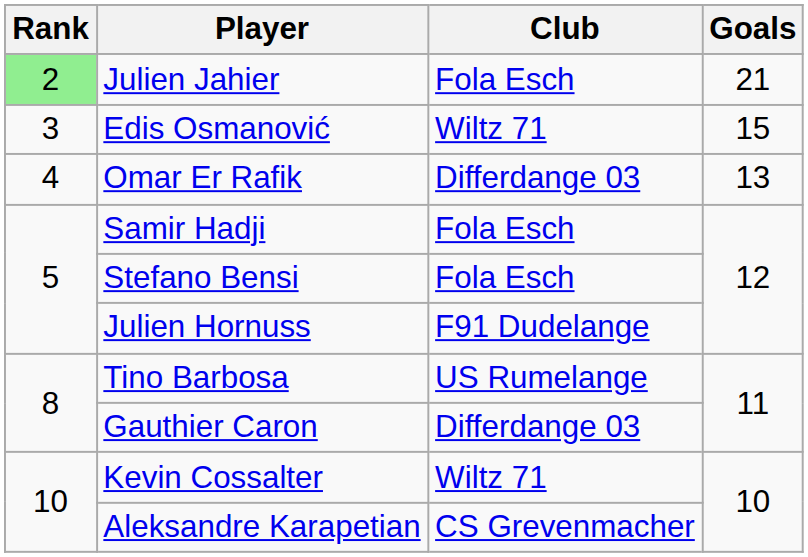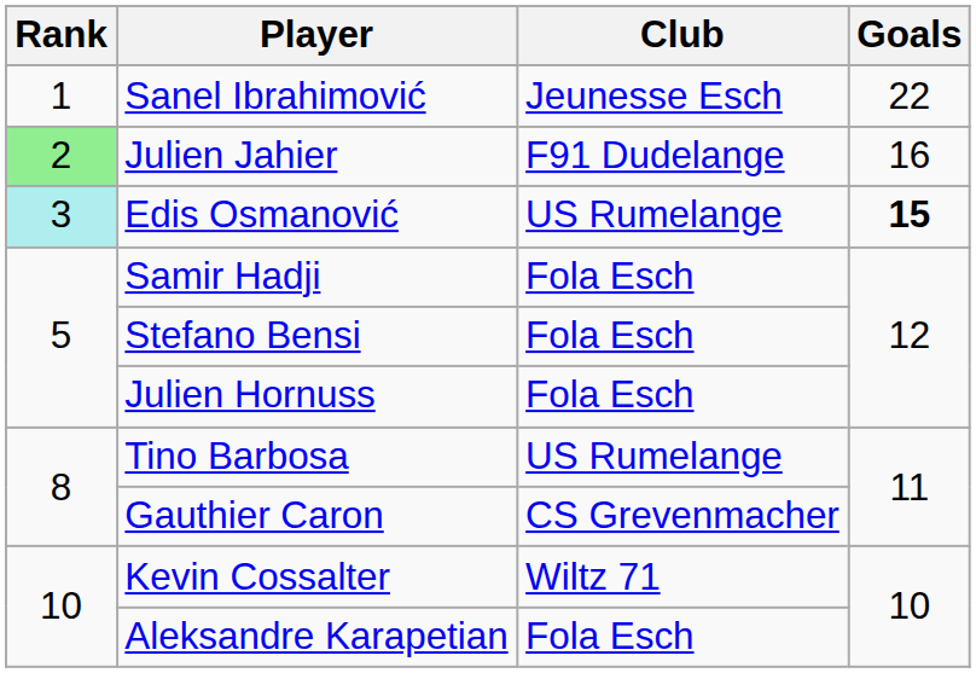 <table class="wikitable" style="text-align:center">
 <tr>
 <th>Rank</th>
 <th>Player</th>
 <th>Club</th>
 <th>Goals</th>
 </tr>
 <tr>
+<td>1</td>
+<td align="left"> <a href='#'>Sanel Ibrahimović</a></td>
+<td align="left"><a href='#'>Jeunesse Esch</a></td>
+<td>22</td>
+</tr>
+<tr>
 <td style="background: lightgreen;">2</td>
 <td align="left"> <a href='#'>Julien Jahier</a></td>
-<td align="left"><a href='#'>Fola Esch</a></td>
-<td>21</td>
+<td align="left"><a href='#'>F91 Dudelange</a></td>
+<td>16</td>
 </tr>
 <tr>
-<td>3</td>
+<td style="background: paleturquoise;">3</td>
 <td align="left"> <a href='#'>Edis Osmanović</a></td>
-<td align="left"><a href='#'>Wiltz 71</a></td>
-<td>15</td>
-</tr>
-<tr>
-<td>4</td>
-<td align="left"> <a href='#'>Omar Er Rafik</a></td>
-<td align="left"><a href='#'>Differdange 03</a></td>
-<td>13</td>
+<td align="left"><a href='#'>US Rumelange</a></td>
+<td><strong>15</strong></td>
 </tr>
 <tr>
 <td rowspan="3">5</td>
 <td align="left"> <a href='#'>Samir Hadji</a></td>
 <td align="left"><a href='#'>Fola Esch</a></td>
 <td rowspan="3">12</td>
 </tr>
 <tr>
 <td align="left"> <a href='#'>Stefano Bensi</a></td>
 <td align="left"><a href='#'>Fola Esch</a></td>
 </tr>
 <tr>
 <td align="left"> <a href='#'>Julien Hornuss</a></td>
-<td align="left"><a href='#'>F91 Dudelange</a></td>
+<td align="left"><a href='#'>Fola Esch</a></td>
 </tr>
 <tr>
 <td rowspan="2">8</td>
 <td align="left"> <a href='#'>Tino Barbosa</a></td>
 <td align="left"><a href='#'>US Rumelange</a></td>
 <td rowspan="2">11</td>
 </tr>
 <tr>
 <td align="left"> <a href='#'>Gauthier Caron</a></td>
-<td align="left"><a href='#'>Differdange 03</a></td>
+<td align="left"><a href='#'>CS Grevenmacher</a></td>
 </tr>
 <tr>
 <td rowspan="2">10</td>
 <td align="left"> <a href='#'>Kevin Cossalter</a></td>
 <td align="left"><a href='#'>Wiltz 71</a></td>
 <td rowspan="2">10</td>
 </tr>
 <tr>
 <td align="left"> <a href='#'>Aleksandre Karapetian</a></td>
-<td align="left"><a href='#'>CS Grevenmacher</a></td>
+<td align="left"><a href='#'>Fola Esch</a></td>
 </tr>
 </table>
